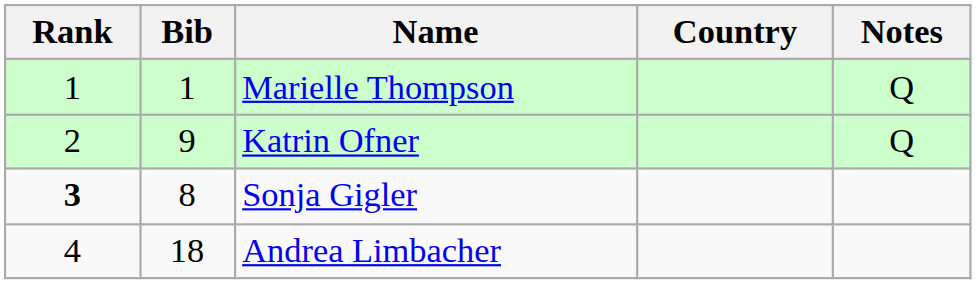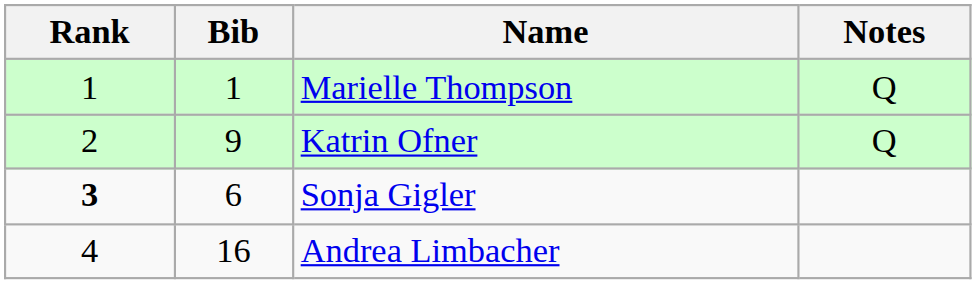 <table class="wikitable" style="text-align:center; width:450px">
 <tr>
 <th>Rank</th>
 <th>Bib</th>
 <th>Name</th>
-<th>Country</th>
 <th>Notes</th>
 </tr>
 <tr bgcolor=ccffcc>
 <td>1</td>
 <td>1</td>
 <td align=left><a href='#'>Marielle Thompson</a></td>
-<td align=left></td>
 <td>Q</td>
 </tr>
 <tr bgcolor=ccffcc>
 <td>2</td>
 <td>9</td>
 <td align=left><a href='#'>Katrin Ofner</a></td>
-<td align=left></td>
 <td>Q</td>
 </tr>
 <tr>
 <td><strong>3</strong></td>
-<td>8</td>
+<td>6</td>
 <td align=left><a href='#'>Sonja Gigler</a></td>
-<td align=left></td>
 <td></td>
 </tr>
 <tr>
 <td>4</td>
-<td>18</td>
+<td>16</td>
 <td align=left><a href='#'>Andrea Limbacher</a></td>
-<td align=left></td>
 <td></td>
 </tr>
 </table>
